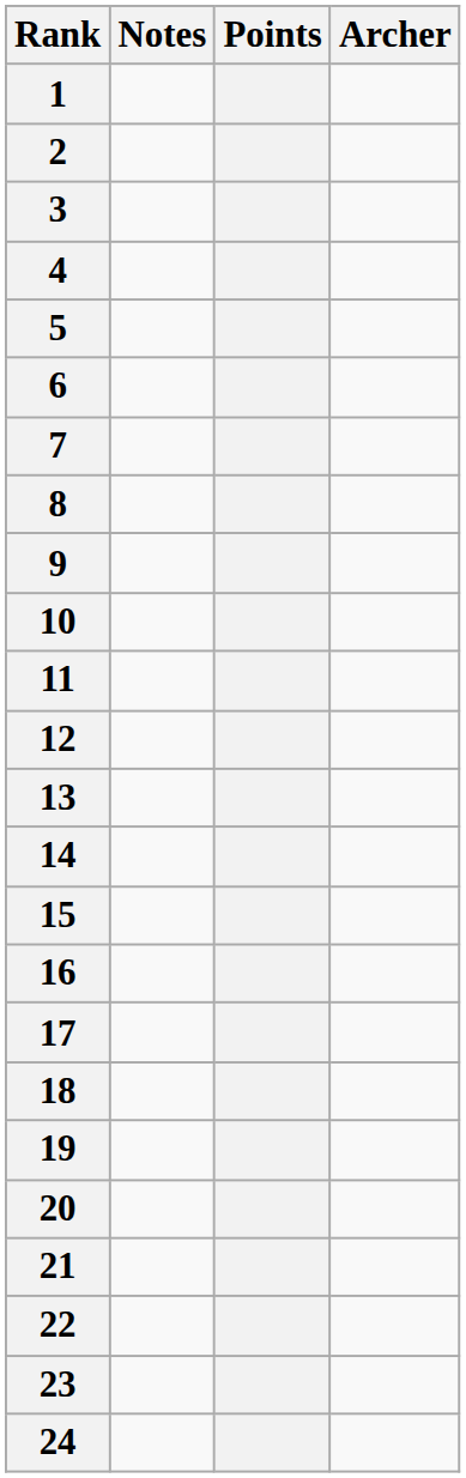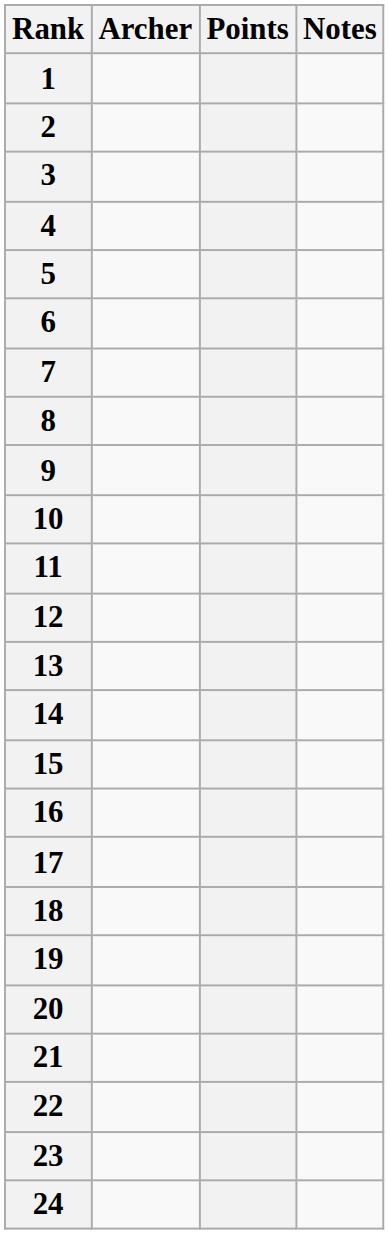 <table class=wikitable>
 <tr>
 <th>Rank</th>
+<th>Archer</th>
+<th>Points</th>
 <th>Notes</th>
-<th>Points</th>
-<th>Archer</th>
 </tr>
 <tr>
 <th>1</th>
 <td></td>
 <th></th>
 <td></td>
 </tr>
 <tr>
 <th>2</th>
 <td></td>
 <th></th>
 <td></td>
 </tr>
 <tr>
 <th>3</th>
 <td></td>
 <th></th>
 <td></td>
 </tr>
 <tr>
 <th>4</th>
 <td></td>
 <th></th>
 <td></td>
 </tr>
 <tr>
 <th>5</th>
 <td></td>
 <th></th>
 <td></td>
 </tr>
 <tr>
 <th>6</th>
 <td></td>
 <th></th>
 <td></td>
 </tr>
 <tr>
 <th>7</th>
 <td></td>
 <th></th>
 <td></td>
 </tr>
 <tr>
 <th>8</th>
 <td></td>
 <th></th>
 <td></td>
 </tr>
 <tr>
 <th>9</th>
 <td></td>
 <th></th>
 <td></td>
 </tr>
 <tr>
 <th>10</th>
 <td></td>
 <th></th>
 <td></td>
 </tr>
 <tr>
 <th>11</th>
 <td></td>
 <th></th>
 <td></td>
 </tr>
 <tr>
 <th>12</th>
 <td></td>
 <th></th>
 <td></td>
 </tr>
 <tr>
 <th>13</th>
 <td></td>
 <th></th>
 <td></td>
 </tr>
 <tr>
 <th>14</th>
 <td></td>
 <th></th>
 <td></td>
 </tr>
 <tr>
 <th>15</th>
 <td></td>
 <th></th>
 <td></td>
 </tr>
 <tr>
 <th>16</th>
 <td></td>
 <th></th>
 <td></td>
 </tr>
 <tr>
 <th>17</th>
 <td></td>
 <th></th>
 <td></td>
 </tr>
 <tr>
 <th>18</th>
 <td></td>
 <th></th>
 <td></td>
 </tr>
 <tr>
 <th>19</th>
 <td></td>
 <th></th>
 <td></td>
 </tr>
 <tr>
 <th>20</th>
 <td></td>
 <th></th>
 <td></td>
 </tr>
 <tr>
 <th>21</th>
 <td></td>
 <th></th>
 <td></td>
 </tr>
 <tr>
 <th>22</th>
 <td></td>
 <th></th>
 <td></td>
 </tr>
 <tr>
 <th>23</th>
 <td></td>
 <th></th>
 <td></td>
 </tr>
 <tr>
 <th>24</th>
 <td></td>
 <th></th>
 <td></td>
 </tr>
 </table>
